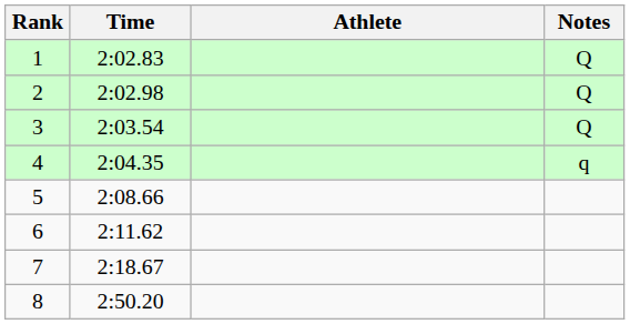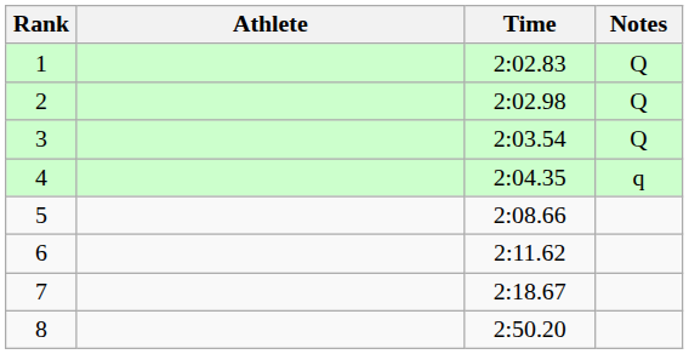 <table class="wikitable" style="text-align:center">
 <tr>
 <th width=40>Rank</th>
+<th width=250>Athlete</th>
 <th width=80>Time</th>
-<th width=250>Athlete</th>
 <th width=50>Notes</th>
 </tr>
 <tr bgcolor=ccffcc>
 <td>1</td>
+<td align=left></td>
 <td>2:02.83</td>
-<td align=left></td>
 <td>Q</td>
 </tr>
 <tr bgcolor=ccffcc>
 <td>2</td>
+<td align=left></td>
 <td>2:02.98</td>
-<td align=left></td>
 <td>Q</td>
 </tr>
 <tr bgcolor=ccffcc>
 <td>3</td>
+<td align=left></td>
 <td>2:03.54</td>
-<td align=left></td>
 <td>Q</td>
 </tr>
 <tr bgcolor=ccffcc>
 <td>4</td>
+<td align=left></td>
 <td>2:04.35</td>
-<td align=left></td>
 <td>q</td>
 </tr>
 <tr>
 <td>5</td>
+<td align=left></td>
 <td>2:08.66</td>
-<td align=left></td>
 <td></td>
 </tr>
 <tr>
 <td>6</td>
+<td align=left></td>
 <td>2:11.62</td>
-<td align=left></td>
 <td></td>
 </tr>
 <tr>
 <td>7</td>
+<td align=left></td>
 <td>2:18.67</td>
-<td align=left></td>
 <td></td>
 </tr>
 <tr>
 <td>8</td>
+<td align=left></td>
 <td>2:50.20</td>
-<td align=left></td>
 <td></td>
 </tr>
 </table>
